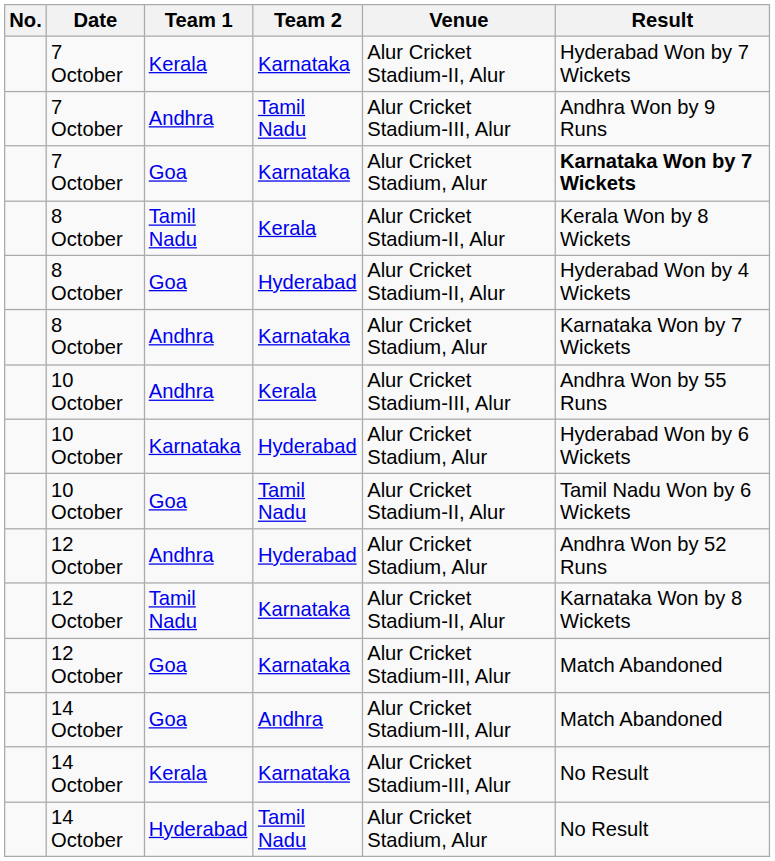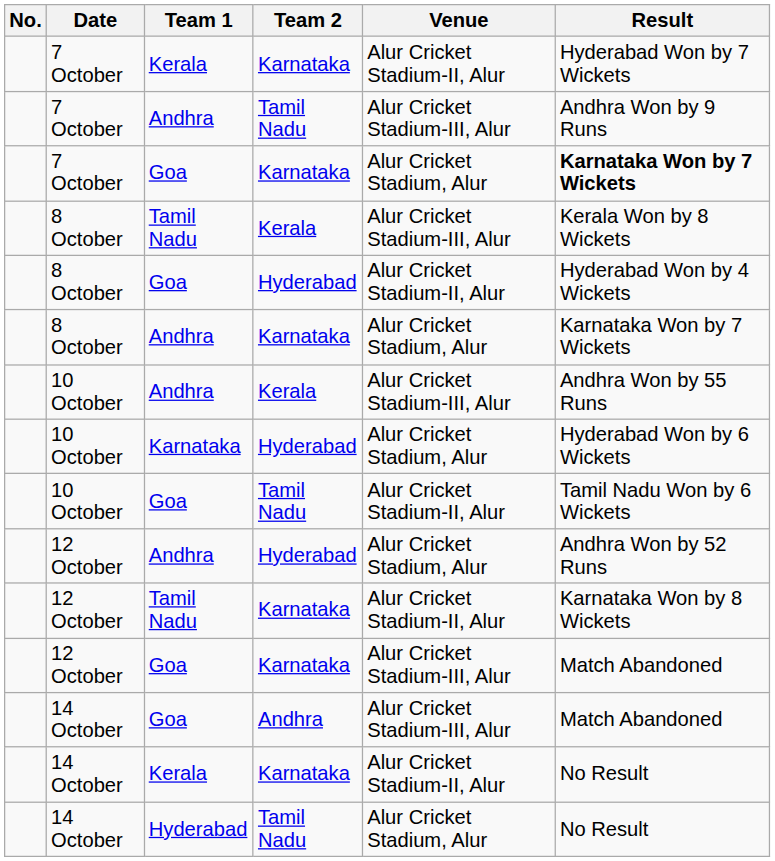 <table class="wikitable collapsible collapsed">
 <tr>
 <th>No.</th>
 <th>Date</th>
 <th>Team 1</th>
 <th>Team 2</th>
 <th>Venue</th>
 <th>Result</th>
 </tr>
 <tr>
 <td> </td>
 <td>7 October</td>
 <td><a href='#'>Kerala</a></td>
 <td><a href='#'>Karnataka</a></td>
 <td>Alur Cricket Stadium-II, Alur</td>
 <td>Hyderabad Won by 7 Wickets</td>
 </tr>
 <tr>
 <td> </td>
 <td>7 October</td>
 <td><a href='#'>Andhra</a></td>
 <td><a href='#'>Tamil Nadu</a></td>
 <td>Alur Cricket Stadium-III, Alur</td>
 <td>Andhra Won by 9 Runs</td>
 </tr>
 <tr>
 <td> </td>
 <td>7 October</td>
 <td><a href='#'>Goa</a></td>
 <td><a href='#'>Karnataka</a></td>
 <td>Alur Cricket Stadium, Alur</td>
 <td><strong>Karnataka Won by 7 Wickets</strong></td>
 </tr>
 <tr>
 <td> </td>
 <td>8 October</td>
 <td><a href='#'>Tamil Nadu</a></td>
 <td><a href='#'>Kerala</a></td>
-<td>Alur Cricket Stadium-II, Alur</td>
+<td>Alur Cricket Stadium-III, Alur</td>
 <td>Kerala Won by 8 Wickets</td>
 </tr>
 <tr>
 <td> </td>
 <td>8 October</td>
 <td><a href='#'>Goa</a></td>
 <td><a href='#'>Hyderabad</a></td>
 <td>Alur Cricket Stadium-II, Alur</td>
 <td>Hyderabad Won by 4 Wickets</td>
 </tr>
 <tr>
 <td> </td>
 <td>8 October</td>
 <td><a href='#'>Andhra</a></td>
 <td><a href='#'>Karnataka</a></td>
 <td>Alur Cricket Stadium, Alur</td>
 <td>Karnataka Won by 7 Wickets</td>
 </tr>
 <tr>
 <td> </td>
 <td>10 October</td>
 <td><a href='#'>Andhra</a></td>
 <td><a href='#'>Kerala</a></td>
 <td>Alur Cricket Stadium-III, Alur</td>
 <td>Andhra Won by 55 Runs</td>
 </tr>
 <tr>
 <td> </td>
 <td>10 October</td>
 <td><a href='#'>Karnataka</a></td>
 <td><a href='#'>Hyderabad</a></td>
 <td>Alur Cricket Stadium, Alur</td>
 <td>Hyderabad Won by 6 Wickets</td>
 </tr>
 <tr>
 <td> </td>
 <td>10 October</td>
 <td><a href='#'>Goa</a></td>
 <td><a href='#'>Tamil Nadu</a></td>
 <td>Alur Cricket Stadium-II, Alur</td>
 <td>Tamil Nadu Won by 6 Wickets</td>
 </tr>
 <tr>
 <td> </td>
 <td>12 October</td>
 <td><a href='#'>Andhra</a></td>
 <td><a href='#'>Hyderabad</a></td>
 <td>Alur Cricket Stadium, Alur</td>
 <td>Andhra Won by 52 Runs</td>
 </tr>
 <tr>
 <td> </td>
 <td>12 October</td>
 <td><a href='#'>Tamil Nadu</a></td>
 <td><a href='#'>Karnataka</a></td>
 <td>Alur Cricket Stadium-II, Alur</td>
 <td>Karnataka Won by 8 Wickets</td>
 </tr>
 <tr>
 <td> </td>
 <td>12 October</td>
 <td><a href='#'>Goa</a></td>
 <td><a href='#'>Karnataka</a></td>
 <td>Alur Cricket Stadium-III, Alur</td>
 <td>Match Abandoned</td>
 </tr>
 <tr>
 <td> </td>
 <td>14 October</td>
 <td><a href='#'>Goa</a></td>
 <td><a href='#'>Andhra</a></td>
 <td>Alur Cricket Stadium-III, Alur</td>
 <td>Match Abandoned</td>
 </tr>
 <tr>
 <td> </td>
 <td>14 October</td>
 <td><a href='#'>Kerala</a></td>
 <td><a href='#'>Karnataka</a></td>
-<td>Alur Cricket Stadium-III, Alur</td>
+<td>Alur Cricket Stadium-II, Alur</td>
 <td>No Result</td>
 </tr>
 <tr>
 <td> </td>
 <td>14 October</td>
 <td><a href='#'>Hyderabad</a></td>
 <td><a href='#'>Tamil Nadu</a></td>
 <td>Alur Cricket Stadium, Alur</td>
 <td>No Result</td>
 </tr>
 </table>
